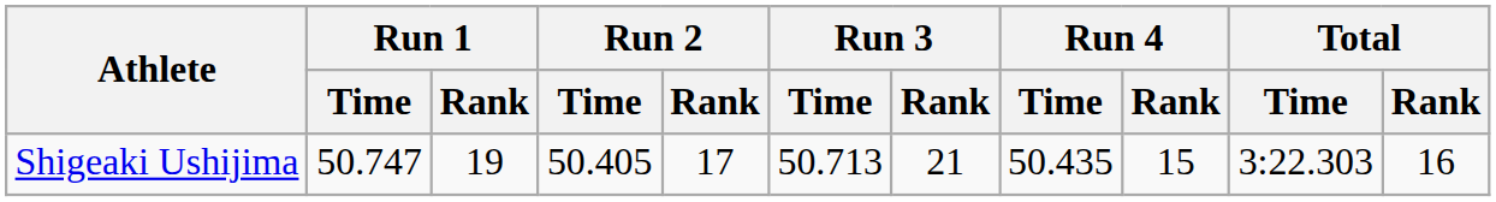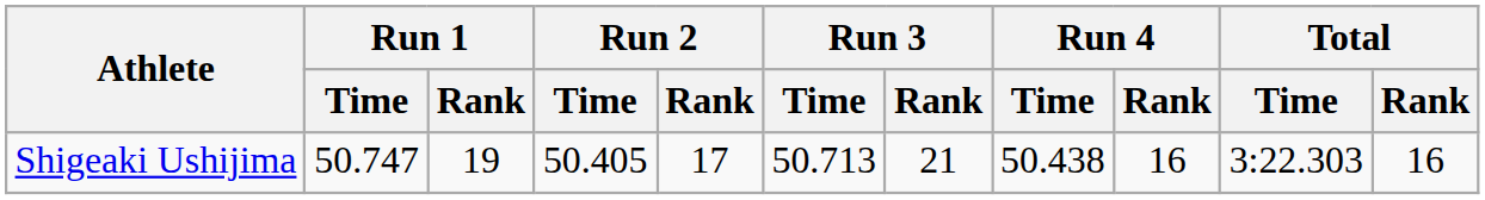 <table class="wikitable" border="1" style="font-size:90%">
 <tr>
 <th rowspan="2">Athlete</th>
 <th colspan="2">Run 1</th>
 <th colspan="2">Run 2</th>
 <th colspan="2">Run 3</th>
 <th colspan="2">Run 4</th>
 <th colspan="2">Total</th>
 </tr>
 <tr>
 <th>Time</th>
 <th>Rank</th>
 <th>Time</th>
 <th>Rank</th>
 <th>Time</th>
 <th>Rank</th>
 <th>Time</th>
 <th>Rank</th>
 <th>Time</th>
 <th>Rank</th>
 </tr>
 <tr>
 <td><a href='#'>Shigeaki Ushijima</a></td>
 <td align="center">50.747</td>
 <td align="center">19</td>
 <td align="center">50.405</td>
 <td align="center">17</td>
 <td align="center">50.713</td>
 <td align="center">21</td>
-<td align="center">50.435</td>
-<td align="center">15</td>
+<td align="center">50.438</td>
+<td align="center">16</td>
 <td align="center">3:22.303</td>
 <td align="center">16</td>
 </tr>
 </table>
